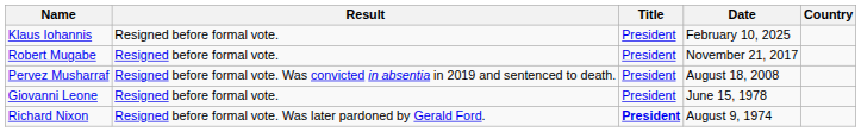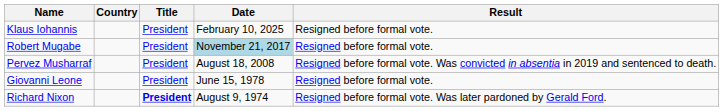 <table class="wikitable sortable">
 <tr>
 <th>Name</th>
-<th>Result</th>
+<th>Country</th>
 <th>Title</th>
 <th>Date</th>
-<th>Country</th>
+<th>Result</th>
 </tr>
 <tr>
 <td><a href='#'>Klaus Iohannis</a></td>
-<td>Resigned before formal vote.</td>
+<td></td>
 <td><a href='#'>President</a></td>
 <td>February 10, 2025</td>
-<td></td>
+<td>Resigned before formal vote.</td>
 </tr>
 <tr>
 <td><a href='#'>Robert Mugabe</a></td>
+<td></td>
+<td><a href='#'>President</a></td>
+<td style="background: lightblue;">November 21, 2017</td>
 <td><a href='#'>Resigned</a> before formal vote.</td>
-<td><a href='#'>President</a></td>
-<td>November 21, 2017</td>
-<td></td>
 </tr>
 <tr>
 <td><a href='#'>Pervez Musharraf</a></td>
-<td><a href='#'>Resigned</a> before formal vote. Was <a href='#'>convicted</a> <em><a href='#'>in absentia</a></em> in 2019 and sentenced to death.</td>
+<td></td>
 <td><a href='#'>President</a></td>
 <td>August 18, 2008</td>
-<td></td>
+<td><a href='#'>Resigned</a> before formal vote. Was <a href='#'>convicted</a> <em><a href='#'>in absentia</a></em> in 2019 and sentenced to death.</td>
 </tr>
 <tr>
 <td><a href='#'>Giovanni Leone</a></td>
-<td><a href='#'>Resigned</a> before formal vote.</td>
+<td></td>
 <td><a href='#'>President</a></td>
 <td>June 15, 1978</td>
-<td></td>
+<td><a href='#'>Resigned</a> before formal vote.</td>
 </tr>
 <tr>
 <td><a href='#'>Richard Nixon</a></td>
-<td><a href='#'>Resigned</a> before formal vote. Was later pardoned by <a href='#'>Gerald Ford</a>.</td>
+<td></td>
 <td><strong><a href='#'>President</a></strong></td>
 <td>August 9, 1974</td>
-<td></td>
+<td><a href='#'>Resigned</a> before formal vote. Was later pardoned by <a href='#'>Gerald Ford</a>.</td>
 </tr>
 </table>
